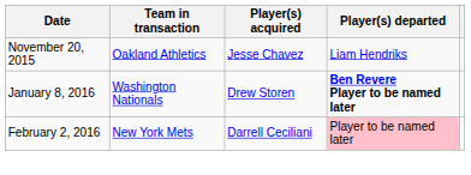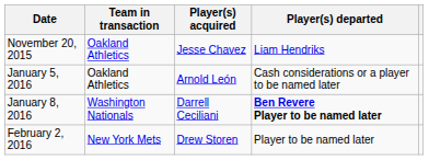 <table class="wikitable">
 <tr>
 <th>Date</th>
 <th>Team in transaction</th>
 <th>Player(s) acquired</th>
 <th>Player(s) departed</th>
 <th></th>
 </tr>
 <tr>
 <td>November 20, 2015</td>
 <td><a href='#'>Oakland Athletics</a></td>
 <td><a href='#'>Jesse Chavez</a></td>
 <td><a href='#'>Liam Hendriks</a></td>
 <td></td>
 </tr>
 <tr>
+<td>January 5, 2016</td>
+<td>Oakland Athletics</td>
+<td><a href='#'>Arnold León</a></td>
+<td>Cash considerations or a player to be named later</td>
+<td></td>
+</tr>
+<tr>
 <td>January 8, 2016</td>
 <td><a href='#'>Washington Nationals</a></td>
-<td><a href='#'>Drew Storen</a></td>
+<td><a href='#'>Darrell Ceciliani</a></td>
 <td><strong><a href='#'>Ben Revere</a><br>Player to be named later</strong></td>
 <td></td>
 </tr>
 <tr>
 <td>February 2, 2016</td>
 <td><a href='#'>New York Mets</a></td>
-<td><a href='#'>Darrell Ceciliani</a></td>
-<td style="background: pink;">Player to be named later</td>
+<td><a href='#'>Drew Storen</a></td>
+<td>Player to be named later</td>
 <td></td>
 </tr>
 </table>
